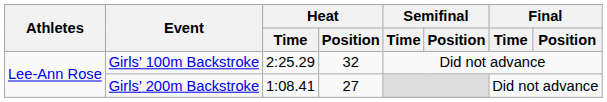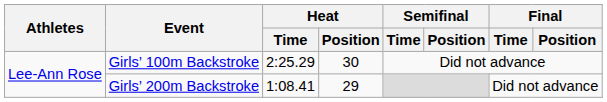 <table class="wikitable" border="1" style="font-size:90%">
 <tr>
 <th rowspan=2>Athletes</th>
 <th rowspan=2>Event</th>
 <th colspan=2>Heat</th>
 <th colspan=2>Semifinal</th>
 <th colspan=2>Final</th>
 </tr>
 <tr>
 <th>Time</th>
 <th>Position</th>
 <th>Time</th>
 <th>Position</th>
 <th>Time</th>
 <th>Position</th>
 </tr>
 <tr>
 <td rowspan=2><a href='#'>Lee-Ann Rose</a></td>
 <td><a href='#'>Girls’ 100m Backstroke</a></td>
 <td align=center>2:25.29</td>
-<td align=center>32</td>
+<td align=center>30</td>
 <td colspan="4" align=center>Did not advance</td>
 </tr>
 <tr>
 <td><a href='#'>Girls’ 200m Backstroke</a></td>
 <td align=center>1:08.41</td>
-<td align=center>27</td>
+<td align=center>29</td>
 <td colspan=2 bgcolor=#DCDCDC></td>
 <td colspan="2" align=center>Did not advance</td>
 </tr>
 </table>
